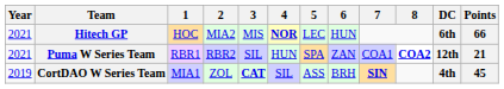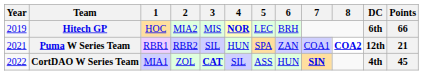 <table class="wikitable" style="text-align:center; font-size:85%">
 <tr>
 <th>Year</th>
 <th>Team</th>
 <th>1</th>
 <th>2</th>
 <th>3</th>
 <th>4</th>
 <th>5</th>
 <th>6</th>
 <th>7</th>
 <th>8</th>
 <th>DC</th>
 <th>Points</th>
 </tr>
 <tr>
-<td><a href='#'>2021</a></td>
+<td><a href='#'>2019</a></td>
 <th nowrap><a href='#'>Hitech GP</a></th>
 <td style="background:#FFDF9F;"><a href='#'>HOC</a><br></td>
 <td style="background:#DFFFDF;"><a href='#'>MIA2</a><br></td>
 <td style="background:#DFFFDF;"><a href='#'>MIS</a><br></td>
 <td style="background:#FFFFBF;"><strong><a href='#'>NOR</a></strong><br></td>
 <td style="background:#dfffdf;"><a href='#'>LEC</a><br></td>
-<td style="background:#dfffdf;"><a href='#'>HUN</a><br></td>
+<td style="background:#DFFFDF;"><a href='#'>BRH</a><br></td>
 <td colspan=2></td>
 <th>6th</th>
 <th>66</th>
 </tr>
 <tr>
 <td><a href='#'>2021</a></td>
 <th nowrap><a href='#'>Puma</a> W Series Team</th>
 <td style="background:#EFCFFF;"><a href='#'>RBR1</a><br></td>
 <td style="background:#CFCFFF;"><a href='#'>RBR2</a><br></td>
 <td style="background:#CFCFFF;"><a href='#'>SIL</a><br></td>
 <td style="background:#DFFFDF;"><a href='#'>HUN</a><br></td>
 <td style="background:#FFDF9F;"><a href='#'>SPA</a><br></td>
 <td style="background:#CFCFFF;"><a href='#'>ZAN</a><br></td>
 <td style="background:#CFCFFF;"><a href='#'>COA1</a><br></td>
 <td style="background:#ffffff;"><strong><a href='#'>COA2</a><br></strong></td>
 <th>12th</th>
 <th>21</th>
 </tr>
 <tr>
-<td><a href='#'>2019</a></td>
+<td><a href='#'>2022</a></td>
 <th nowrap>CortDAO W Series Team</th>
 <td style="background:#CFCFFF;"><a href='#'>MIA1</a><br></td>
 <td style="background:#DFFFDF;"><a href='#'>ZOL</a><br></td>
 <td style="background:#DFFFDF;"><strong><a href='#'>CAT</a><br></strong></td>
 <td style="background:#CFCFFF;"><a href='#'>SIL</a><br></td>
 <td style="background:#DFFFDF;"><a href='#'>ASS</a><br></td>
-<td style="background:#DFFFDF;"><a href='#'>BRH</a><br></td>
+<td style="background:#dfffdf;"><a href='#'>HUN</a><br></td>
 <td style="background:#ffdf9f;"><strong><a href='#'>SIN</a></strong><br></td>
 <td></td>
 <th>4th</th>
 <th>45</th>
 </tr>
 </table>
